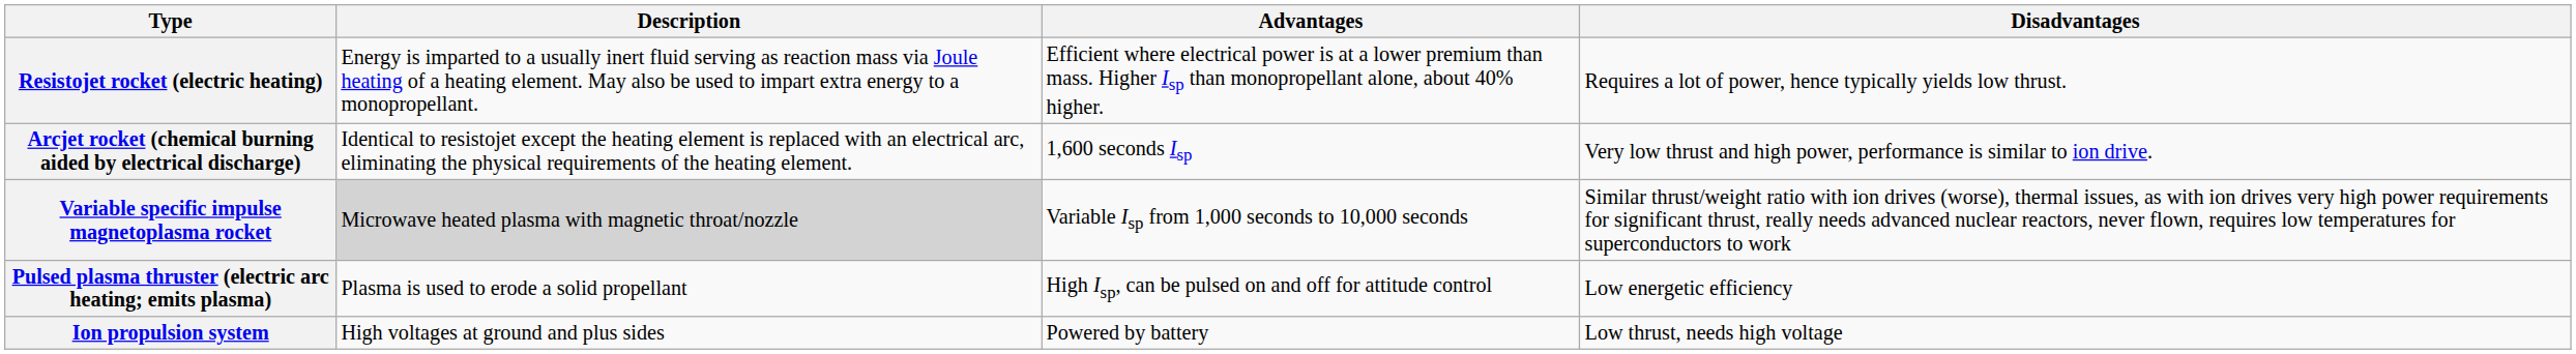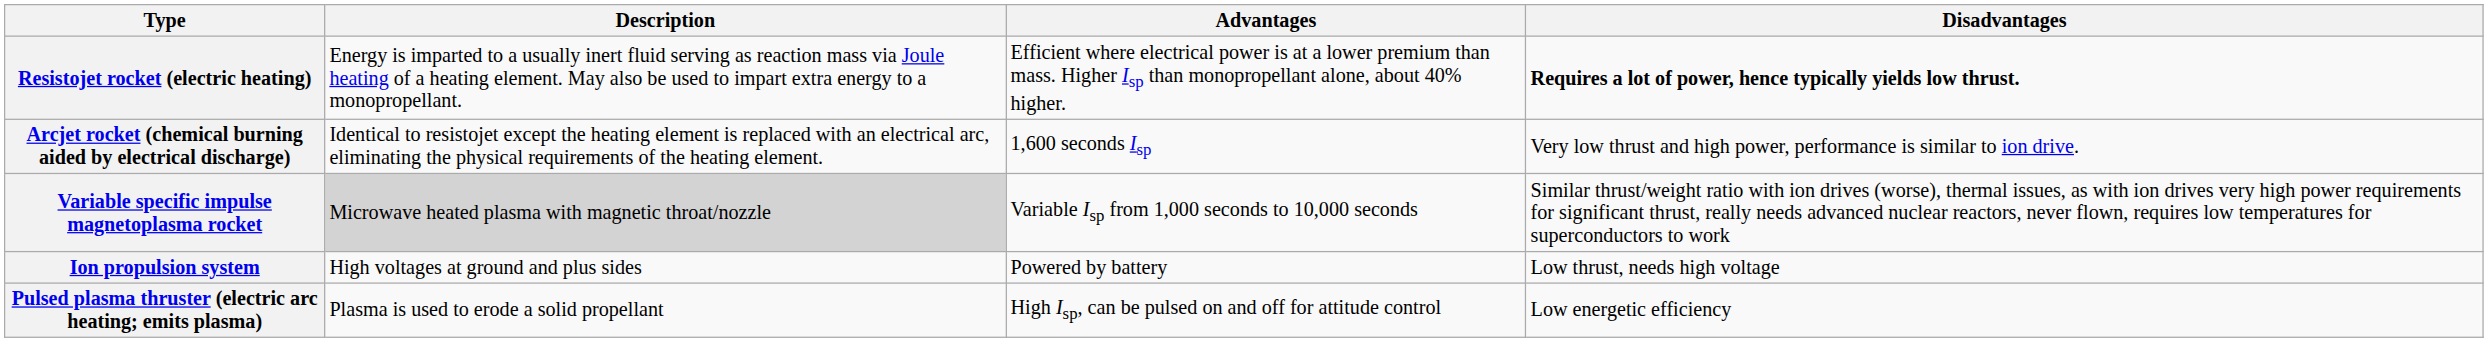 <table class="wikitable">
 <tr>
 <th>Type</th>
 <th>Description</th>
 <th>Advantages</th>
 <th>Disadvantages</th>
 </tr>
 <tr>
 <th><a href='#'>Resistojet rocket</a> (electric heating)</th>
 <td>Energy is imparted to a usually inert fluid serving as reaction mass via <a href='#'>Joule heating</a> of a heating element. May also be used to impart extra energy to a monopropellant.</td>
 <td>Efficient where electrical power is at a lower premium than mass. Higher <a href='#'><em>I</em><sub>sp</sub></a> than monopropellant alone, about 40% higher.</td>
-<td>Requires a lot of power, hence typically yields low thrust.</td>
+<td><strong>Requires a lot of power, hence typically yields low thrust.</strong></td>
 </tr>
 <tr>
 <th><a href='#'>Arcjet rocket</a> (chemical burning aided by electrical discharge)</th>
 <td>Identical to resistojet except the heating element is replaced with an electrical arc, eliminating the physical requirements of the heating element.</td>
 <td>1,600 seconds <a href='#'><em>I</em><sub>sp</sub></a></td>
 <td>Very low thrust and high power, performance is similar to <a href='#'>ion drive</a>.</td>
 </tr>
 <tr>
 <th><a href='#'>Variable specific impulse magnetoplasma rocket</a></th>
 <td style="background: lightgrey;">Microwave heated plasma with magnetic throat/nozzle</td>
 <td>Variable <em>I</em><sub>sp</sub> from 1,000 seconds to 10,000 seconds</td>
 <td>Similar thrust/weight ratio with ion drives (worse), thermal issues, as with ion drives very high power requirements for significant thrust, really needs advanced nuclear reactors, never flown, requires low temperatures for superconductors to work</td>
 </tr>
 <tr>
+<th><a href='#'>Ion propulsion system</a></th>
+<td>High voltages at ground and plus sides</td>
+<td>Powered by battery</td>
+<td>Low thrust, needs high voltage</td>
+</tr>
+<tr>
 <th><a href='#'>Pulsed plasma thruster</a> (electric arc heating; emits plasma)</th>
 <td>Plasma is used to erode a solid propellant</td>
 <td>High <em>I</em><sub>sp</sub>, can be pulsed on and off for attitude control</td>
 <td>Low energetic efficiency</td>
 </tr>
-<tr>
-<th><a href='#'>Ion propulsion system</a></th>
-<td>High voltages at ground and plus sides</td>
-<td>Powered by battery</td>
-<td>Low thrust, needs high voltage</td>
-</tr>
 </table>
